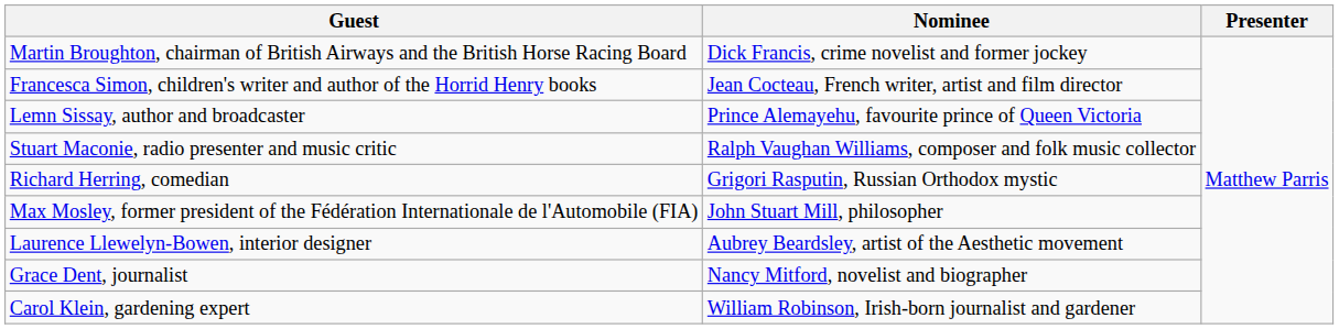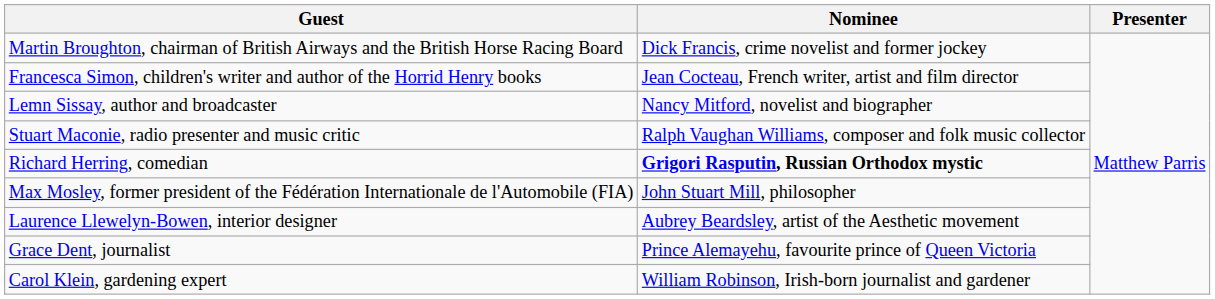 <table class="wikitable">
 <tr>
 <th>Guest</th>
 <th>Nominee</th>
 <th>Presenter</th>
 </tr>
 <tr>
 <td><a href='#'>Martin Broughton</a>, chairman of British Airways and the British Horse Racing Board</td>
 <td><a href='#'>Dick Francis</a>, crime novelist and former jockey</td>
 <td rowspan="9"><a href='#'>Matthew Parris</a></td>
 </tr>
 <tr>
 <td><a href='#'>Francesca Simon</a>, children's writer and author of the <a href='#'>Horrid Henry</a> books</td>
 <td><a href='#'>Jean Cocteau</a>, French writer, artist and film director</td>
 </tr>
 <tr>
 <td><a href='#'>Lemn Sissay</a>, author and broadcaster</td>
-<td><a href='#'>Prince Alemayehu</a>, favourite prince of <a href='#'>Queen Victoria</a></td>
+<td><a href='#'>Nancy Mitford</a>, novelist and biographer</td>
 </tr>
 <tr>
 <td><a href='#'>Stuart Maconie</a>, radio presenter and music critic</td>
 <td><a href='#'>Ralph Vaughan Williams</a>, composer and folk music collector</td>
 </tr>
 <tr>
 <td><a href='#'>Richard Herring</a>, comedian</td>
-<td><a href='#'>Grigori Rasputin</a>, Russian Orthodox mystic</td>
+<td><strong><a href='#'>Grigori Rasputin</a>, Russian Orthodox mystic</strong></td>
 </tr>
 <tr>
 <td><a href='#'>Max Mosley</a>, former president of the Fédération Internationale de l'Automobile (FIA)</td>
 <td><a href='#'>John Stuart Mill</a>, philosopher</td>
 </tr>
 <tr>
 <td><a href='#'>Laurence Llewelyn-Bowen</a>, interior designer</td>
 <td><a href='#'>Aubrey Beardsley</a>, artist of the Aesthetic movement</td>
 </tr>
 <tr>
 <td><a href='#'>Grace Dent</a>, journalist</td>
-<td><a href='#'>Nancy Mitford</a>, novelist and biographer</td>
+<td><a href='#'>Prince Alemayehu</a>, favourite prince of <a href='#'>Queen Victoria</a></td>
 </tr>
 <tr>
 <td><a href='#'>Carol Klein</a>, gardening expert</td>
 <td><a href='#'>William Robinson</a>, Irish-born journalist and gardener</td>
 </tr>
 </table>
